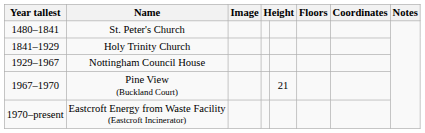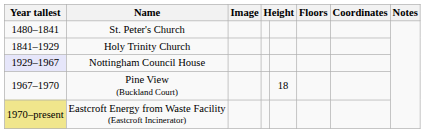 <table class="wikitable sortable" style="text-align:center">
 <tr>
 <th>Year tallest</th>
 <th>Name</th>
 <th>Image</th>
 <th colspan=2>Height</th>
 <th>Floors</th>
 <th>Coordinates</th>
 <th class="unsortable">Notes</th>
 </tr>
 <tr>
 <td>1480–1841</td>
 <td>St. Peter's Church</td>
 <td></td>
 <td></td>
 <td></td>
 <td></td>
 <td></td>
 </tr>
 <tr>
 <td>1841–1929</td>
 <td>Holy Trinity Church</td>
 <td></td>
 <td></td>
 <td></td>
 <td></td>
 <td></td>
 </tr>
 <tr>
-<td>1929–1967</td>
+<td style="background: lavender;">1929–1967</td>
 <td>Nottingham Council House</td>
 <td></td>
 <td></td>
 <td></td>
 <td></td>
 <td></td>
 </tr>
 <tr>
 <td>1967–1970</td>
 <td>Pine View<br><small>(Buckland Court)</small></td>
 <td></td>
 <td></td>
-<td>21</td>
+<td>18</td>
 <td></td>
 <td></td>
 </tr>
 <tr>
-<td>1970–present</td>
+<td style="background: khaki;">1970–present</td>
 <td>Eastcroft Energy from Waste Facility<br><small>(Eastcroft Incinerator)</small></td>
 <td></td>
 <td></td>
 <td></td>
 <td></td>
 <td></td>
 </tr>
 </table>
